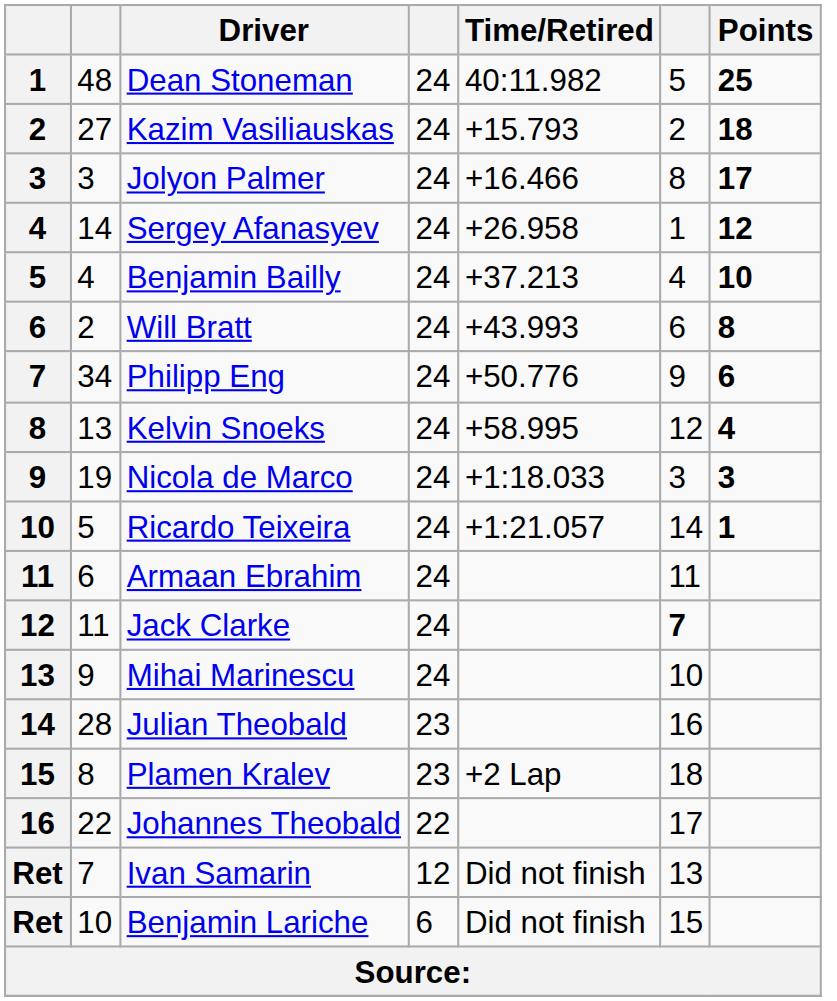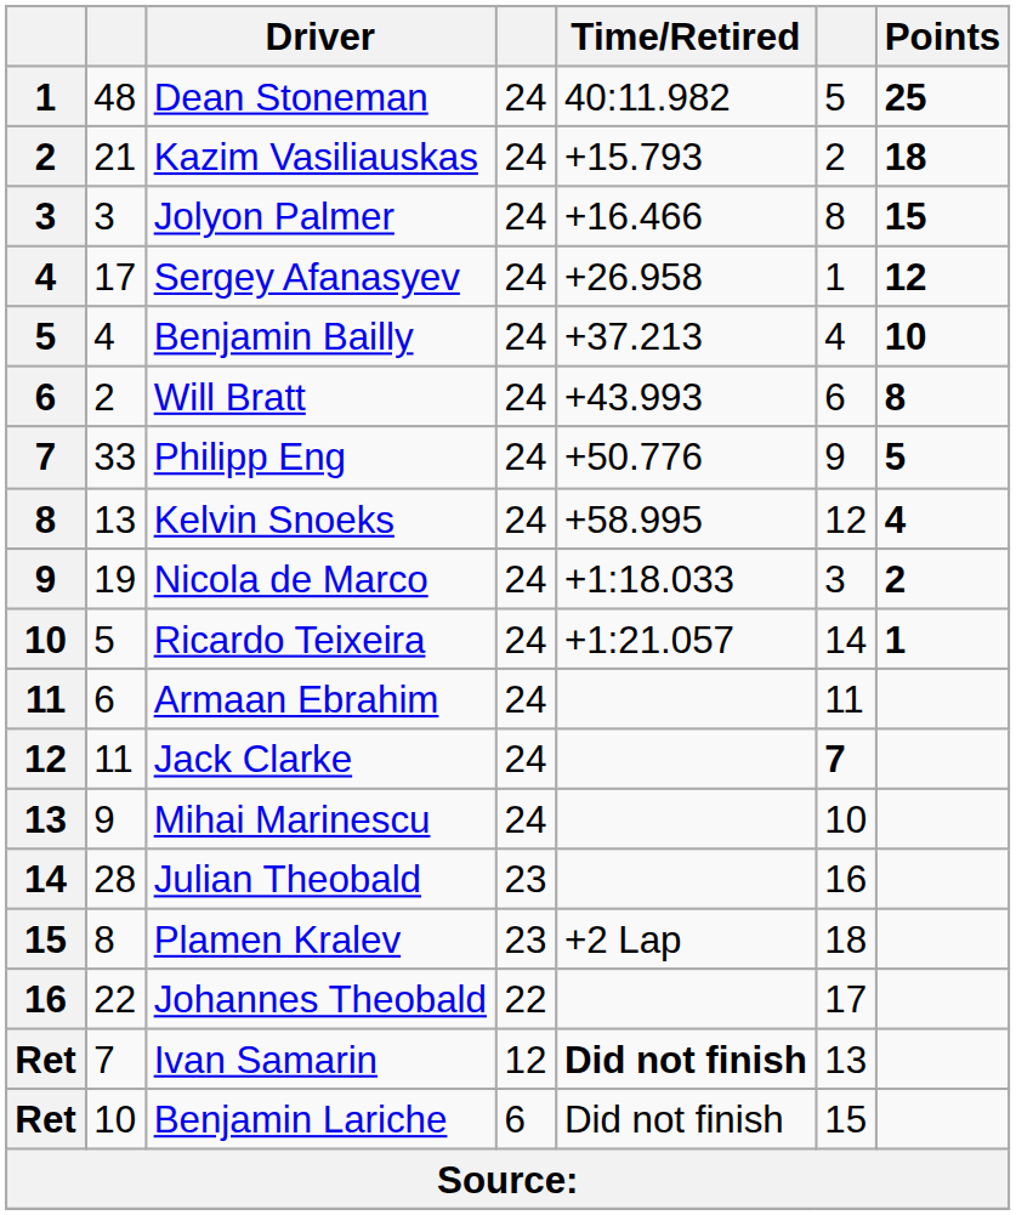 <table class="wikitable" style="font-size:95%">
 <tr>
 <th scope="col"></th>
 <th scope="col"></th>
 <th scope="col">Driver</th>
 <th scope="col"></th>
 <th scope="col">Time/Retired</th>
 <th scope="col"></th>
 <th scope="col">Points</th>
 </tr>
 <tr>
 <th scope="row"><strong>1</strong></th>
 <td>48</td>
 <td><a href='#'>Dean Stoneman</a></td>
 <td>24</td>
 <td>40:11.982</td>
 <td>5</td>
 <td><strong>25</strong></td>
 </tr>
 <tr>
 <th scope="row">2</th>
-<td>27</td>
+<td>21</td>
 <td><a href='#'>Kazim Vasiliauskas</a></td>
 <td>24</td>
 <td>+15.793</td>
 <td>2</td>
 <td><strong>18</strong></td>
 </tr>
 <tr>
 <th scope="row">3</th>
 <td>3</td>
 <td><a href='#'>Jolyon Palmer</a></td>
 <td>24</td>
 <td>+16.466</td>
 <td>8</td>
-<td><strong>17</strong></td>
+<td><strong>15</strong></td>
 </tr>
 <tr>
 <th scope="row">4</th>
-<td>14</td>
+<td>17</td>
 <td><a href='#'>Sergey Afanasyev</a></td>
 <td>24</td>
 <td>+26.958</td>
 <td>1</td>
 <td><strong>12</strong></td>
 </tr>
 <tr>
 <th scope="row">5</th>
 <td>4</td>
 <td><a href='#'>Benjamin Bailly</a></td>
 <td>24</td>
 <td>+37.213</td>
 <td>4</td>
 <td><strong>10</strong></td>
 </tr>
 <tr>
 <th scope="row">6</th>
 <td>2</td>
 <td><a href='#'>Will Bratt</a></td>
 <td>24</td>
 <td>+43.993</td>
 <td>6</td>
 <td><strong>8</strong></td>
 </tr>
 <tr>
 <th scope="row">7</th>
-<td>34</td>
+<td>33</td>
 <td><a href='#'>Philipp Eng</a></td>
 <td>24</td>
 <td>+50.776</td>
 <td>9</td>
-<td><strong>6</strong></td>
+<td><strong>5</strong></td>
 </tr>
 <tr>
 <th scope="row">8</th>
 <td>13</td>
 <td><a href='#'>Kelvin Snoeks</a></td>
 <td>24</td>
 <td>+58.995</td>
 <td>12</td>
 <td><strong>4</strong></td>
 </tr>
 <tr>
 <th scope="row">9</th>
 <td>19</td>
 <td><a href='#'>Nicola de Marco</a></td>
 <td>24</td>
 <td>+1:18.033</td>
 <td>3</td>
-<td><strong>3</strong></td>
+<td><strong>2</strong></td>
 </tr>
 <tr>
 <th scope="row">10</th>
 <td>5</td>
 <td><a href='#'>Ricardo Teixeira</a></td>
 <td>24</td>
 <td>+1:21.057</td>
 <td>14</td>
 <td><strong>1</strong></td>
 </tr>
 <tr>
 <th scope="row">11</th>
 <td>6</td>
 <td><a href='#'>Armaan Ebrahim</a></td>
 <td>24</td>
 <td></td>
 <td>11</td>
 <td></td>
 </tr>
 <tr>
 <th scope="row">12</th>
 <td>11</td>
 <td><a href='#'>Jack Clarke</a></td>
 <td>24</td>
 <td></td>
 <td><strong>7</strong></td>
 <td></td>
 </tr>
 <tr>
 <th scope="row">13</th>
 <td>9</td>
 <td><a href='#'>Mihai Marinescu</a></td>
 <td>24</td>
 <td></td>
 <td>10</td>
 <td></td>
 </tr>
 <tr>
 <th scope="row">14</th>
 <td>28</td>
 <td><a href='#'>Julian Theobald</a></td>
 <td>23</td>
 <td></td>
 <td>16</td>
 <td></td>
 </tr>
 <tr>
 <th scope="row">15</th>
 <td>8</td>
 <td><a href='#'>Plamen Kralev</a></td>
 <td>23</td>
 <td>+2 Lap</td>
 <td>18</td>
 <td></td>
 </tr>
 <tr>
 <th scope="row">16</th>
 <td>22</td>
 <td><a href='#'>Johannes Theobald</a></td>
 <td>22</td>
 <td></td>
 <td>17</td>
 <td></td>
 </tr>
 <tr>
 <th scope="row">Ret</th>
 <td>7</td>
 <td><a href='#'>Ivan Samarin</a></td>
 <td>12</td>
-<td>Did not finish</td>
+<td><strong>Did not finish</strong></td>
 <td>13</td>
 <td></td>
 </tr>
 <tr>
 <th scope="row">Ret</th>
 <td>10</td>
 <td><a href='#'>Benjamin Lariche</a></td>
 <td>6</td>
 <td>Did not finish</td>
 <td>15</td>
 <td></td>
 </tr>
 <tr>
 <th colspan="7">Source:</th>
 </tr>
 <tr>
 </tr>
 </table>
